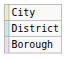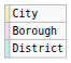 <table class="wikitable">
 <tr>
 <td style="background:#eeeebb;"></td>
 <td>City</td>
 </tr>
 <tr>
+<td style="background:#eeddee;"></td>
+<td>Borough</td>
+</tr>
+<tr>
 <td style="background:#bbeeee;"></td>
 <td>District</td>
 </tr>
-<tr>
-<td style="background:#eeddee;"></td>
-<td>Borough</td>
-</tr>
 </table>
